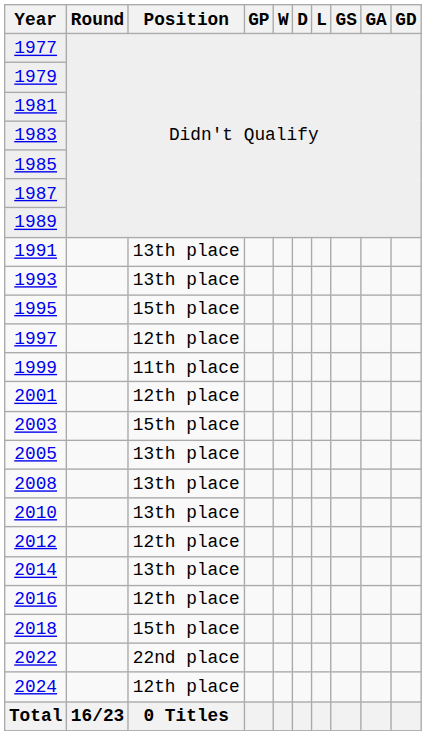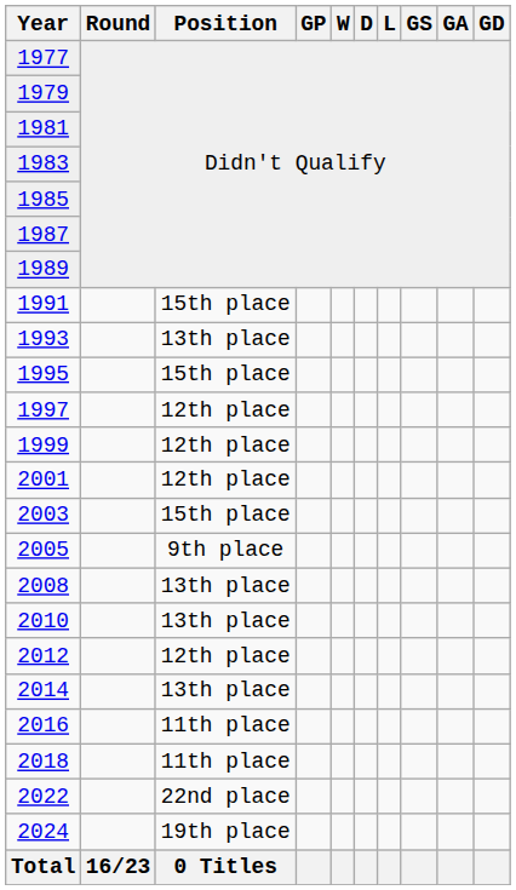 <table class="wikitable" style="text-align: center;">
 <tr>
 <th>Year</th>
 <th>Round</th>
 <th>Position</th>
 <th>GP</th>
 <th>W</th>
 <th>D</th>
 <th>L</th>
 <th>GS</th>
 <th>GA</th>
 <th>GD</th>
 </tr>
 <tr bgcolor=efefef>
 <td><a href='#'> 1977</a> </td>
 <td colspan=9 rowspan=7>Didn't Qualify</td>
 </tr>
 <tr bgcolor=efefef>
 <td><a href='#'> 1979</a> </td>
 </tr>
 <tr bgcolor=efefef>
 <td><a href='#'> 1981</a> </td>
 </tr>
 <tr bgcolor=efefef>
 <td><a href='#'> 1983</a> </td>
 </tr>
 <tr bgcolor=efefef>
 <td><a href='#'> 1985</a> </td>
 </tr>
 <tr bgcolor=efefef>
 <td><a href='#'> 1987</a> </td>
 </tr>
 <tr bgcolor=efefef>
 <td><a href='#'> 1989</a> </td>
 </tr>
 <tr bgcolor=>
 <td><a href='#'> 1991</a> </td>
 <td></td>
-<td>13th place</td>
+<td>15th place</td>
 <td></td>
 <td></td>
 <td></td>
 <td></td>
 <td></td>
 <td></td>
 <td></td>
 </tr>
 <tr bgcolor=>
 <td><a href='#'> 1993</a> </td>
 <td></td>
 <td>13th place</td>
 <td></td>
 <td></td>
 <td></td>
 <td></td>
 <td></td>
 <td></td>
 <td></td>
 </tr>
 <tr bgcolor=>
 <td><a href='#'> 1995</a> </td>
 <td></td>
 <td>15th place</td>
 <td></td>
 <td></td>
 <td></td>
 <td></td>
 <td></td>
 <td></td>
 <td></td>
 </tr>
 <tr bgcolor=>
 <td><a href='#'> 1997</a> </td>
 <td></td>
 <td>12th place</td>
 <td></td>
 <td></td>
 <td></td>
 <td></td>
 <td></td>
 <td></td>
 <td></td>
 </tr>
 <tr bgcolor=>
 <td><a href='#'> 1999</a> </td>
 <td></td>
-<td>11th place</td>
+<td>12th place</td>
 <td></td>
 <td></td>
 <td></td>
 <td></td>
 <td></td>
 <td></td>
 <td></td>
 </tr>
 <tr bgcolor=>
 <td><a href='#'>2001</a> </td>
 <td></td>
 <td>12th place</td>
 <td></td>
 <td></td>
 <td></td>
 <td></td>
 <td></td>
 <td></td>
 <td></td>
 </tr>
 <tr bgcolor=>
 <td><a href='#'>2003</a> </td>
 <td></td>
 <td>15th place</td>
 <td></td>
 <td></td>
 <td></td>
 <td></td>
 <td></td>
 <td></td>
 <td></td>
 </tr>
 <tr bgcolor=>
 <td><a href='#'>2005</a> </td>
 <td></td>
-<td>13th place</td>
+<td>9th place</td>
 <td></td>
 <td></td>
 <td></td>
 <td></td>
 <td></td>
 <td></td>
 <td></td>
 </tr>
 <tr bgcolor=>
 <td><a href='#'>2008</a> </td>
 <td></td>
 <td>13th place</td>
 <td></td>
 <td></td>
 <td></td>
 <td></td>
 <td></td>
 <td></td>
 <td></td>
 </tr>
 <tr bgcolor=>
 <td><a href='#'>2010</a> </td>
 <td></td>
 <td>13th place</td>
 <td></td>
 <td></td>
 <td></td>
 <td></td>
 <td></td>
 <td></td>
 <td></td>
 </tr>
 <tr bgcolor=>
 <td><a href='#'>2012</a> </td>
 <td></td>
 <td>12th place</td>
 <td></td>
 <td></td>
 <td></td>
 <td></td>
 <td></td>
 <td></td>
 <td></td>
 </tr>
 <tr bgcolor=>
 <td><a href='#'>2014</a> </td>
 <td></td>
 <td>13th place</td>
 <td></td>
 <td></td>
 <td></td>
 <td></td>
 <td></td>
 <td></td>
 <td></td>
 </tr>
 <tr bgcolor=>
 <td><a href='#'>2016</a> </td>
 <td></td>
-<td>12th place</td>
+<td>11th place</td>
 <td></td>
 <td></td>
 <td></td>
 <td></td>
 <td></td>
 <td></td>
 <td></td>
 </tr>
 <tr bgcolor=>
 <td><a href='#'>2018</a> </td>
 <td></td>
-<td>15th place</td>
+<td>11th place</td>
 <td></td>
 <td></td>
 <td></td>
 <td></td>
 <td></td>
 <td></td>
 <td></td>
 </tr>
 <tr bgcolor=>
 <td><a href='#'>2022</a> </td>
 <td></td>
 <td>22nd place</td>
 <td></td>
 <td></td>
 <td></td>
 <td></td>
 <td></td>
 <td></td>
 <td></td>
 </tr>
 <tr bgcolor=>
 <td><a href='#'>2024</a> </td>
 <td></td>
-<td>12th place</td>
+<td>19th place</td>
 <td></td>
 <td></td>
 <td></td>
 <td></td>
 <td></td>
 <td></td>
 <td></td>
 </tr>
 <tr>
 <th>Total</th>
 <th>16/23</th>
 <th>0 Titles</th>
 <th></th>
 <th></th>
 <th></th>
 <th></th>
 <th></th>
 <th></th>
 <th></th>
 </tr>
 </table>
